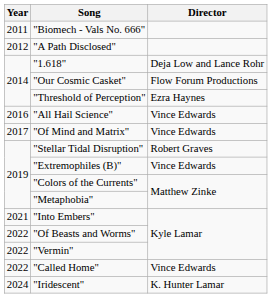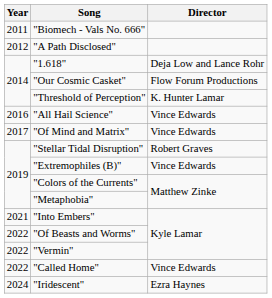 <table class=wikitable>
 <tr>
 <th>Year</th>
 <th>Song</th>
 <th>Director</th>
 </tr>
 <tr>
 <td>2011</td>
 <td>"Biomech - Vals No. 666"</td>
 <td></td>
 </tr>
 <tr>
 <td>2012</td>
 <td>"A Path Disclosed"</td>
 <td></td>
 </tr>
 <tr>
 <td rowspan=3>2014</td>
 <td>"1.618"</td>
 <td>Deja Low and Lance Rohr</td>
 </tr>
 <tr>
 <td>"Our Cosmic Casket"</td>
 <td>Flow Forum Productions</td>
 </tr>
 <tr>
 <td>"Threshold of Perception"</td>
-<td>Ezra Haynes</td>
+<td>K. Hunter Lamar</td>
 </tr>
 <tr>
 <td>2016</td>
 <td>"All Hail Science"</td>
 <td>Vince Edwards</td>
 </tr>
 <tr>
 <td>2017</td>
 <td>"Of Mind and Matrix"</td>
 <td>Vince Edwards</td>
 </tr>
 <tr>
 <td rowspan=4>2019</td>
 <td>"Stellar Tidal Disruption"</td>
 <td>Robert Graves</td>
 </tr>
 <tr>
 <td>"Extremophiles (B)"</td>
 <td>Vince Edwards</td>
 </tr>
 <tr>
 <td>"Colors of the Currents"</td>
 <td rowspan=2>Matthew Zinke</td>
 </tr>
 <tr>
 <td>"Metaphobia"</td>
 </tr>
 <tr>
 <td>2021</td>
 <td>"Into Embers"</td>
 <td rowspan=3>Kyle Lamar</td>
 </tr>
 <tr>
 <td>2022</td>
 <td>"Of Beasts and Worms"</td>
 </tr>
 <tr>
 <td>2022</td>
 <td>"Vermin"</td>
 </tr>
 <tr>
 <td>2022</td>
 <td>"Called Home"</td>
 <td>Vince Edwards</td>
 </tr>
 <tr>
 <td>2024</td>
 <td>"Iridescent"</td>
-<td>K. Hunter Lamar</td>
+<td>Ezra Haynes</td>
 </tr>
 </table>
